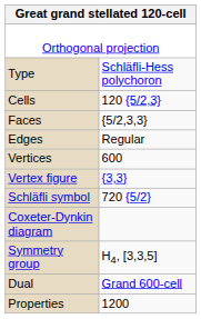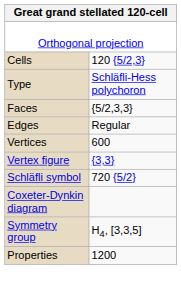 <table class="wikitable" align="right" style="margin-left:10px" width="250">
 <tr>
 <th bgcolor=#e7dcc3 colspan=2>Great grand stellated 120-cell</th>
 </tr>
 <tr>
 <td bgcolor=#ffffff align=center colspan=2><br><a href='#'>Orthogonal projection</a></td>
 </tr>
 <tr>
+<td bgcolor=#e7dcc3>Cells</td>
+<td>120 <a href='#'>{5/2,3}</a></td>
+</tr>
+<tr>
 <td bgcolor=#e7dcc3>Type</td>
 <td><a href='#'>Schläfli-Hess polychoron</a></td>
-</tr>
-<tr>
-<td bgcolor=#e7dcc3>Cells</td>
-<td>120 <a href='#'>{5/2,3}</a></td>
 </tr>
 <tr>
 <td bgcolor=#e7dcc3>Faces</td>
 <td>{5/2,3,3}</td>
 </tr>
 <tr>
 <td bgcolor=#e7dcc3>Edges</td>
 <td>Regular</td>
 </tr>
 <tr>
 <td bgcolor=#e7dcc3>Vertices</td>
 <td>600</td>
 </tr>
 <tr>
 <td bgcolor=#e7dcc3><a href='#'>Vertex figure</a></td>
 <td><a href='#'>{3,3}</a></td>
 </tr>
 <tr>
 <td bgcolor=#e7dcc3><a href='#'>Schläfli symbol</a></td>
 <td>720 <a href='#'>{5/2}</a></td>
 </tr>
 <tr>
 <td bgcolor=#e7dcc3><a href='#'>Coxeter-Dynkin diagram</a></td>
 <td></td>
 </tr>
 <tr>
 <td bgcolor=#e7dcc3><a href='#'>Symmetry group</a></td>
 <td>H<sub>4</sub>, [3,3,5]</td>
 </tr>
 <tr>
-<td bgcolor=#e7dcc3>Dual</td>
-<td><a href='#'>Grand 600-cell</a></td>
-</tr>
-<tr>
 <td bgcolor=#e7dcc3>Properties</td>
 <td>1200</td>
 </tr>
 </table>
